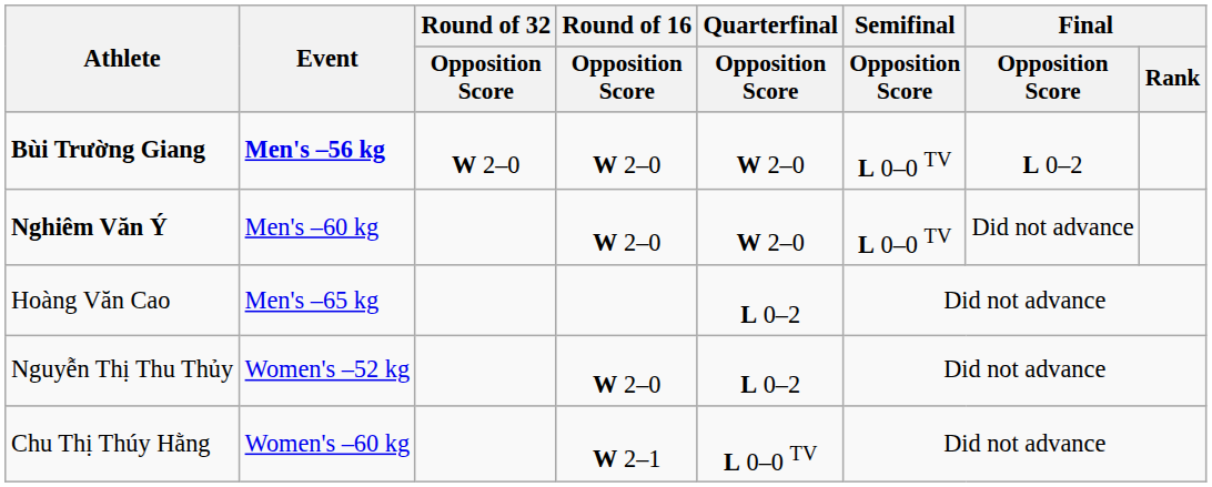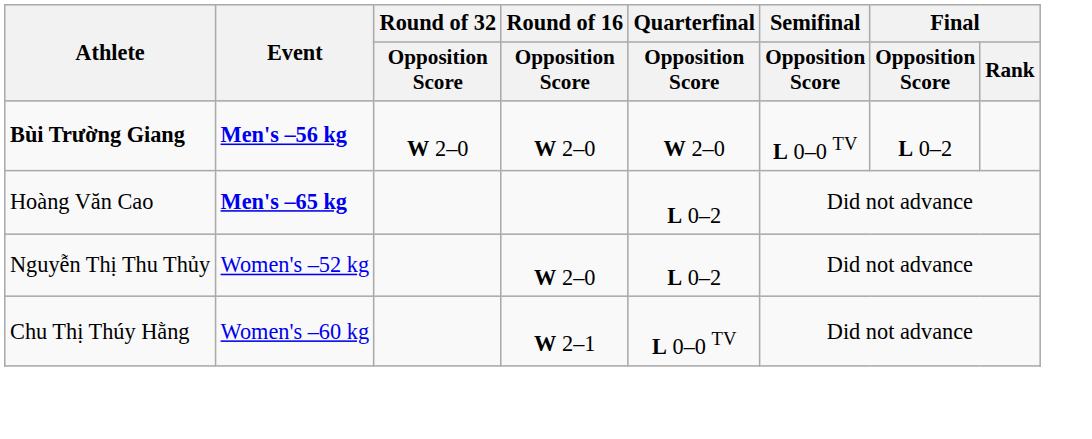 <table class=wikitable style=font-size:90%;text-align:center>
 <tr>
 <th rowspan=2>Athlete</th>
 <th rowspan=2>Event</th>
 <th>Round of 32</th>
 <th>Round of 16</th>
 <th>Quarterfinal</th>
 <th>Semifinal</th>
 <th colspan=2>Final</th>
 </tr>
 <tr style=font-size:95%>
 <th>Opposition<br>Score</th>
 <th>Opposition<br>Score</th>
 <th>Opposition<br>Score</th>
 <th>Opposition<br>Score</th>
 <th>Opposition<br>Score</th>
 <th>Rank</th>
 </tr>
 <tr>
 <td align=left><strong>Bùi Trường Giang</strong></td>
 <td align=left><strong><a href='#'>Men's –56 kg</a></strong></td>
 <td><br><strong>W</strong> 2–0</td>
 <td><br><strong>W</strong> 2–0</td>
 <td><br><strong>W</strong> 2–0</td>
 <td><br><strong>L</strong> 0–0 <sup>TV</sup></td>
 <td><br><strong>L</strong> 0–2</td>
 <td></td>
 </tr>
 <tr>
-<td align=left><strong>Nghiêm Văn Ý</strong></td>
-<td align=left><a href='#'>Men's –60 kg</a></td>
-<td></td>
-<td><br><strong>W</strong> 2–0</td>
-<td><br><strong>W</strong> 2–0</td>
-<td><br><strong>L</strong> 0–0 <sup>TV</sup></td>
-<td>Did not advance</td>
-<td></td>
-</tr>
-<tr>
 <td align=left>Hoàng Văn Cao</td>
-<td align=left><a href='#'>Men's –65 kg</a></td>
+<td align=left><strong><a href='#'>Men's –65 kg</a></strong></td>
 <td></td>
 <td></td>
 <td><br><strong>L</strong> 0–2</td>
 <td colspan=3>Did not advance</td>
 </tr>
 <tr>
 <td align=left>Nguyễn Thị Thu Thủy</td>
 <td align=left><a href='#'>Women's –52 kg</a></td>
 <td></td>
 <td><br><strong>W</strong> 2–0</td>
 <td><br><strong>L</strong> 0–2</td>
 <td colspan=3>Did not advance</td>
 </tr>
 <tr>
 <td align=left>Chu Thị Thúy Hằng</td>
 <td align=left><a href='#'>Women's –60 kg</a></td>
 <td></td>
 <td><br><strong>W</strong> 2–1</td>
 <td><br><strong>L</strong> 0–0 <sup>TV</sup></td>
 <td colspan=3>Did not advance</td>
 </tr>
 </table>
